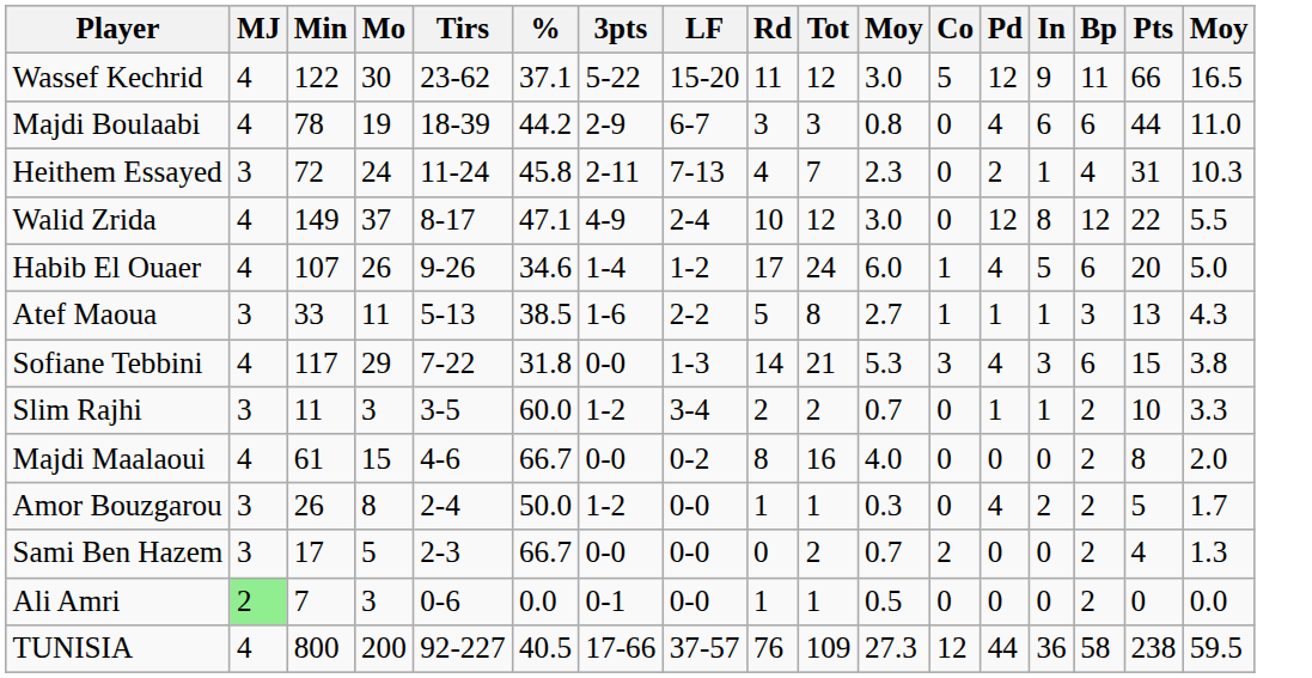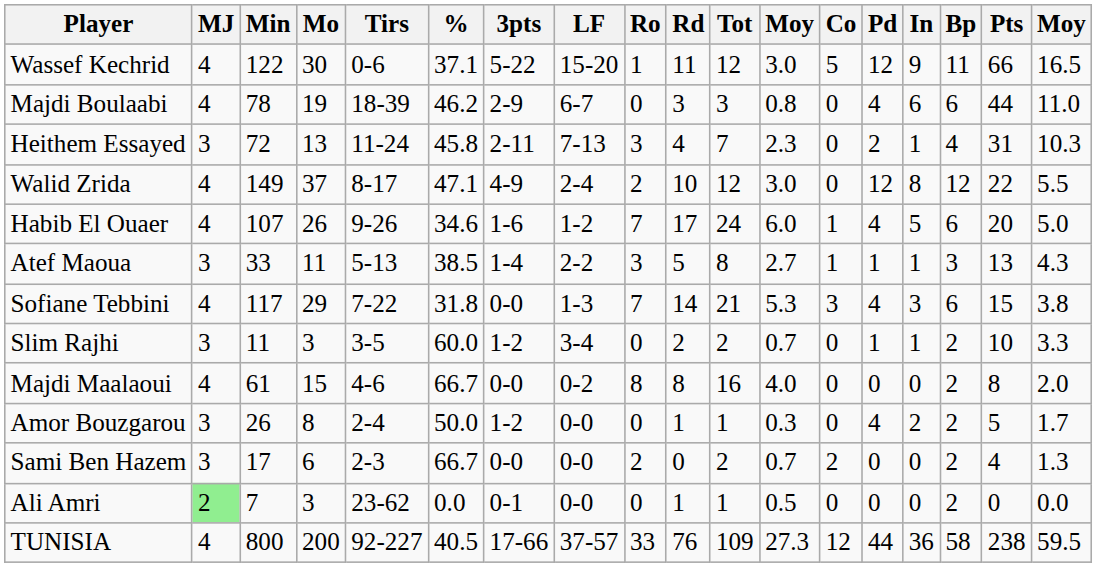 <table class="wikitable">
 <tr>
 <th>Player</th>
 <th>MJ</th>
 <th>Min</th>
 <th>Mo</th>
 <th>Tirs</th>
 <th>%</th>
 <th>3pts</th>
 <th>LF</th>
+<th>Ro</th>
 <th>Rd</th>
 <th>Tot</th>
 <th>Moy</th>
 <th>Co</th>
 <th>Pd</th>
 <th>In</th>
 <th>Bp</th>
 <th>Pts</th>
 <th>Moy</th>
 </tr>
 <tr>
 <td>Wassef Kechrid</td>
 <td>4</td>
 <td>122</td>
 <td>30</td>
-<td>23-62</td>
+<td>0-6</td>
 <td>37.1</td>
 <td>5-22</td>
 <td>15-20</td>
+<td>1</td>
 <td>11</td>
 <td>12</td>
 <td>3.0</td>
 <td>5</td>
 <td>12</td>
 <td>9</td>
 <td>11</td>
 <td>66</td>
 <td>16.5</td>
 </tr>
 <tr>
 <td>Majdi Boulaabi</td>
 <td>4</td>
 <td>78</td>
 <td>19</td>
 <td>18-39</td>
-<td>44.2</td>
+<td>46.2</td>
 <td>2-9</td>
 <td>6-7</td>
+<td>0</td>
 <td>3</td>
 <td>3</td>
 <td>0.8</td>
 <td>0</td>
 <td>4</td>
 <td>6</td>
 <td>6</td>
 <td>44</td>
 <td>11.0</td>
 </tr>
 <tr>
 <td>Heithem Essayed</td>
 <td>3</td>
 <td>72</td>
-<td>24</td>
+<td>13</td>
 <td>11-24</td>
 <td>45.8</td>
 <td>2-11</td>
 <td>7-13</td>
+<td>3</td>
 <td>4</td>
 <td>7</td>
 <td>2.3</td>
 <td>0</td>
 <td>2</td>
 <td>1</td>
 <td>4</td>
 <td>31</td>
 <td>10.3</td>
 </tr>
 <tr>
 <td>Walid Zrida</td>
 <td>4</td>
 <td>149</td>
 <td>37</td>
 <td>8-17</td>
 <td>47.1</td>
 <td>4-9</td>
 <td>2-4</td>
+<td>2</td>
 <td>10</td>
 <td>12</td>
 <td>3.0</td>
 <td>0</td>
 <td>12</td>
 <td>8</td>
 <td>12</td>
 <td>22</td>
 <td>5.5</td>
 </tr>
 <tr>
 <td>Habib El Ouaer</td>
 <td>4</td>
 <td>107</td>
 <td>26</td>
 <td>9-26</td>
 <td>34.6</td>
-<td>1-4</td>
+<td>1-6</td>
 <td>1-2</td>
+<td>7</td>
 <td>17</td>
 <td>24</td>
 <td>6.0</td>
 <td>1</td>
 <td>4</td>
 <td>5</td>
 <td>6</td>
 <td>20</td>
 <td>5.0</td>
 </tr>
 <tr>
 <td>Atef Maoua</td>
 <td>3</td>
 <td>33</td>
 <td>11</td>
 <td>5-13</td>
 <td>38.5</td>
-<td>1-6</td>
+<td>1-4</td>
 <td>2-2</td>
+<td>3</td>
 <td>5</td>
 <td>8</td>
 <td>2.7</td>
 <td>1</td>
 <td>1</td>
 <td>1</td>
 <td>3</td>
 <td>13</td>
 <td>4.3</td>
 </tr>
 <tr>
 <td>Sofiane Tebbini</td>
 <td>4</td>
 <td>117</td>
 <td>29</td>
 <td>7-22</td>
 <td>31.8</td>
 <td>0-0</td>
 <td>1-3</td>
+<td>7</td>
 <td>14</td>
 <td>21</td>
 <td>5.3</td>
 <td>3</td>
 <td>4</td>
 <td>3</td>
 <td>6</td>
 <td>15</td>
 <td>3.8</td>
 </tr>
 <tr>
 <td>Slim Rajhi</td>
 <td>3</td>
 <td>11</td>
 <td>3</td>
 <td>3-5</td>
 <td>60.0</td>
 <td>1-2</td>
 <td>3-4</td>
+<td>0</td>
 <td>2</td>
 <td>2</td>
 <td>0.7</td>
 <td>0</td>
 <td>1</td>
 <td>1</td>
 <td>2</td>
 <td>10</td>
 <td>3.3</td>
 </tr>
 <tr>
 <td>Majdi Maalaoui</td>
 <td>4</td>
 <td>61</td>
 <td>15</td>
 <td>4-6</td>
 <td>66.7</td>
 <td>0-0</td>
 <td>0-2</td>
 <td>8</td>
+<td>8</td>
 <td>16</td>
 <td>4.0</td>
 <td>0</td>
 <td>0</td>
 <td>0</td>
 <td>2</td>
 <td>8</td>
 <td>2.0</td>
 </tr>
 <tr>
 <td>Amor Bouzgarou</td>
 <td>3</td>
 <td>26</td>
 <td>8</td>
 <td>2-4</td>
 <td>50.0</td>
 <td>1-2</td>
 <td>0-0</td>
+<td>0</td>
 <td>1</td>
 <td>1</td>
 <td>0.3</td>
 <td>0</td>
 <td>4</td>
 <td>2</td>
 <td>2</td>
 <td>5</td>
 <td>1.7</td>
 </tr>
 <tr>
 <td>Sami Ben Hazem</td>
 <td>3</td>
 <td>17</td>
-<td>5</td>
+<td>6</td>
 <td>2-3</td>
 <td>66.7</td>
 <td>0-0</td>
 <td>0-0</td>
+<td>2</td>
 <td>0</td>
 <td>2</td>
 <td>0.7</td>
 <td>2</td>
 <td>0</td>
 <td>0</td>
 <td>2</td>
 <td>4</td>
 <td>1.3</td>
 </tr>
 <tr>
 <td>Ali Amri</td>
 <td style="background: lightgreen;">2</td>
 <td>7</td>
 <td>3</td>
-<td>0-6</td>
+<td>23-62</td>
 <td>0.0</td>
 <td>0-1</td>
 <td>0-0</td>
+<td>0</td>
 <td>1</td>
 <td>1</td>
 <td>0.5</td>
 <td>0</td>
 <td>0</td>
 <td>0</td>
 <td>2</td>
 <td>0</td>
 <td>0.0</td>
 </tr>
 <tr>
 <td>TUNISIA</td>
 <td>4</td>
 <td>800</td>
 <td>200</td>
 <td>92-227</td>
 <td>40.5</td>
 <td>17-66</td>
 <td>37-57</td>
+<td>33</td>
 <td>76</td>
 <td>109</td>
 <td>27.3</td>
 <td>12</td>
 <td>44</td>
 <td>36</td>
 <td>58</td>
 <td>238</td>
 <td>59.5</td>
 </tr>
 </table>
